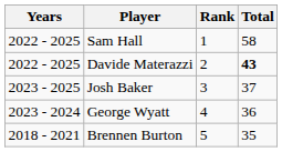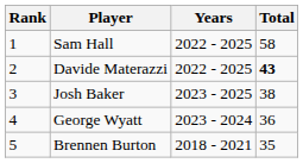 <table class="wikitable">
 <tr>
+<th>Rank</th>
+<th>Player</th>
 <th>Years</th>
-<th>Player</th>
-<th>Rank</th>
 <th>Total</th>
 </tr>
 <tr>
+<td>1</td>
+<td> Sam Hall</td>
 <td>2022 - 2025</td>
-<td> Sam Hall</td>
-<td>1</td>
 <td>58</td>
 </tr>
 <tr>
+<td>2</td>
+<td> Davide Materazzi</td>
 <td>2022 - 2025</td>
-<td> Davide Materazzi</td>
-<td>2</td>
 <td><strong>43</strong></td>
 </tr>
 <tr>
+<td>3</td>
+<td> Josh Baker</td>
 <td>2023 - 2025</td>
-<td> Josh Baker</td>
-<td>3</td>
-<td>37</td>
+<td>38</td>
 </tr>
 <tr>
+<td>4</td>
+<td> George Wyatt</td>
 <td>2023 - 2024</td>
-<td> George Wyatt</td>
-<td>4</td>
 <td>36</td>
 </tr>
 <tr>
+<td>5</td>
+<td> Brennen Burton</td>
 <td>2018 - 2021</td>
-<td> Brennen Burton</td>
-<td>5</td>
 <td>35</td>
 </tr>
 </table>
